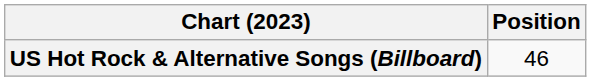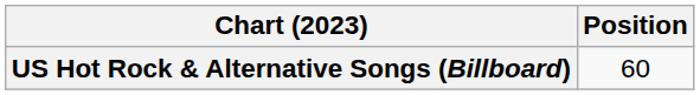 <table class="wikitable plainrowheaders" style="text-align: center">
 <tr>
 <th scope="col">Chart (2023)</th>
 <th scope="col">Position</th>
 </tr>
 <tr>
 <th scope="row">US Hot Rock & Alternative Songs (<em>Billboard</em>)</th>
-<td>46</td>
+<td>60</td>
 </tr>
 </table>
